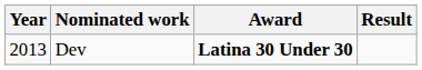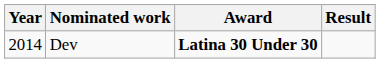 <table class="wikitable">
 <tr>
 <th>Year</th>
 <th>Nominated work</th>
 <th>Award</th>
 <th>Result</th>
 </tr>
 <tr>
-<td>2013</td>
+<td>2014</td>
 <td>Dev</td>
 <td><strong>Latina 30 Under 30</strong></td>
 <td></td>
 </tr>
 </table>
